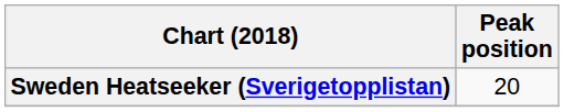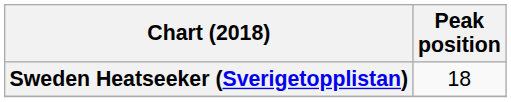 <table class="wikitable sortable plainrowheaders" style="text-align:center">
 <tr>
 <th>Chart (2018)</th>
 <th>Peak<br>position</th>
 </tr>
 <tr>
 <th scope="row">Sweden Heatseeker (<a href='#'>Sverigetopplistan</a>)</th>
-<td>20</td>
+<td>18</td>
 </tr>
 <tr>
 </tr>
 </table>
